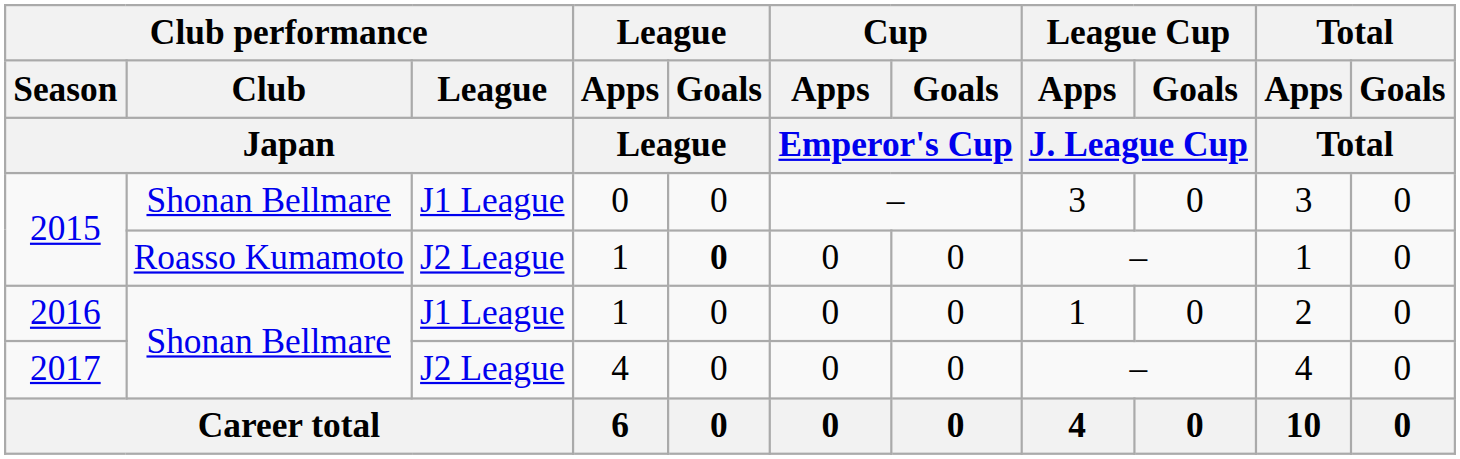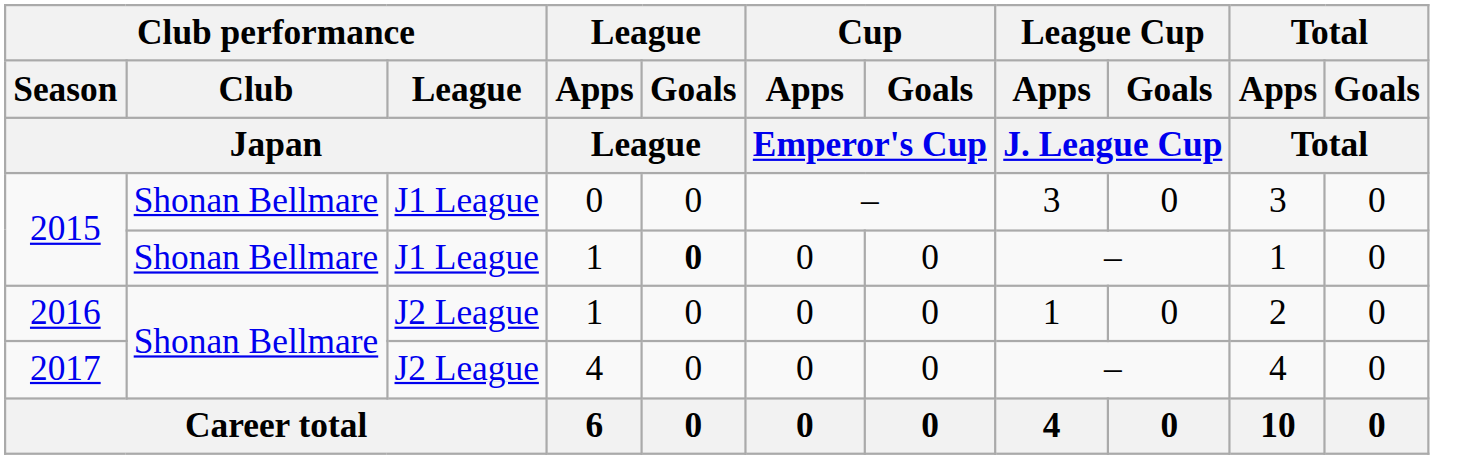 <table class="wikitable" style="text-align:center">
 <tr>
 <th colspan=3>Club performance</th>
 <th colspan=2>League</th>
 <th colspan=2>Cup</th>
 <th colspan=2>League Cup</th>
 <th colspan=2>Total</th>
 </tr>
 <tr>
 <th>Season</th>
 <th>Club</th>
 <th>League</th>
 <th>Apps</th>
 <th>Goals</th>
 <th>Apps</th>
 <th>Goals</th>
 <th>Apps</th>
 <th>Goals</th>
 <th>Apps</th>
 <th>Goals</th>
 </tr>
 <tr>
 <th colspan=3>Japan</th>
 <th colspan=2>League</th>
 <th colspan=2><a href='#'>Emperor's Cup</a></th>
 <th colspan=2><a href='#'>J. League Cup</a></th>
 <th colspan=2>Total</th>
 </tr>
 <tr>
 <td rowspan="2"><a href='#'>2015</a></td>
 <td rowspan="1"><a href='#'>Shonan Bellmare</a></td>
 <td rowspan="1"><a href='#'>J1 League</a></td>
 <td>0</td>
 <td>0</td>
 <td colspan="2">–</td>
 <td>3</td>
 <td>0</td>
 <td>3</td>
 <td>0</td>
 </tr>
 <tr>
-<td><a href='#'>Roasso Kumamoto</a></td>
-<td rowspan="1"><a href='#'>J2 League</a></td>
+<td rowspan="1"><a href='#'>Shonan Bellmare</a></td>
+<td rowspan="1"><a href='#'>J1 League</a></td>
 <td>1</td>
 <td><strong>0</strong></td>
 <td>0</td>
 <td>0</td>
 <td colspan="2">–</td>
 <td>1</td>
 <td>0</td>
 </tr>
 <tr>
 <td><a href='#'>2016</a></td>
 <td rowspan="2"><a href='#'>Shonan Bellmare</a></td>
-<td><a href='#'>J1 League</a></td>
+<td rowspan="1"><a href='#'>J2 League</a></td>
 <td>1</td>
 <td>0</td>
 <td>0</td>
 <td>0</td>
 <td>1</td>
 <td>0</td>
 <td>2</td>
 <td>0</td>
 </tr>
 <tr>
 <td><a href='#'>2017</a></td>
 <td><a href='#'>J2 League</a></td>
 <td>4</td>
 <td>0</td>
 <td>0</td>
 <td>0</td>
 <td colspan="2">–</td>
 <td>4</td>
 <td>0</td>
 </tr>
 <tr>
 <th colspan=3>Career total</th>
 <th>6</th>
 <th>0</th>
 <th>0</th>
 <th>0</th>
 <th>4</th>
 <th>0</th>
 <th>10</th>
 <th>0</th>
 </tr>
 </table>
